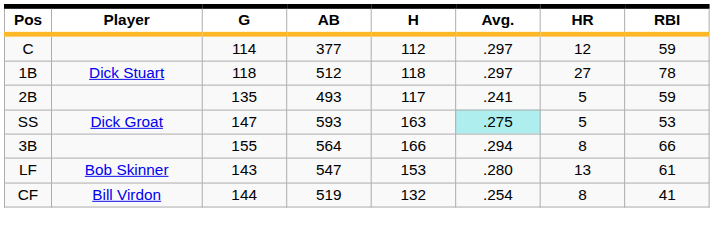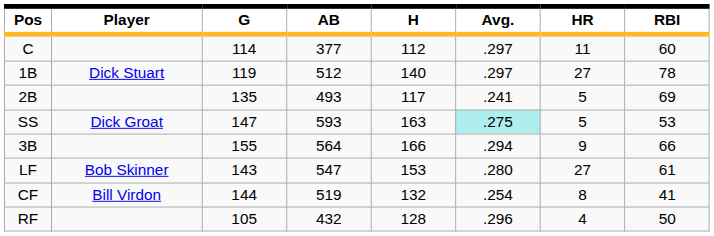 <table class="wikitable sortable">
 <tr>
 <th style="background:#FFFFFF; border-top:#000000 5px solid; border-bottom:#FDB827 5px solid;" width="5%">Pos</th>
 <th style="background:#FFFFFF; border-top:#000000 5px solid; border-bottom:#FDB827 5px solid;" width="16%">Player</th>
 <th style="background:#FFFFFF; border-top:#000000 5px solid; border-bottom:#FDB827 5px solid;" width="9%">G</th>
 <th style="background:#FFFFFF; border-top:#000000 5px solid; border-bottom:#FDB827 5px solid;" width="9%">AB</th>
 <th style="background:#FFFFFF; border-top:#000000 5px solid; border-bottom:#FDB827 5px solid;" width="9%">H</th>
 <th style="background:#FFFFFF; border-top:#000000 5px solid; border-bottom:#FDB827 5px solid;" width="9%">Avg.</th>
 <th style="background:#FFFFFF; border-top:#000000 5px solid; border-bottom:#FDB827 5px solid;" width="9%">HR</th>
 <th style="background:#FFFFFF; border-top:#000000 5px solid; border-bottom:#FDB827 5px solid;" width="9%">RBI</th>
 </tr>
 <tr align="center">
 <td>C</td>
 <td></td>
 <td>114</td>
 <td>377</td>
 <td>112</td>
 <td>.297</td>
-<td>12</td>
-<td>59</td>
+<td>11</td>
+<td>60</td>
 </tr>
 <tr align="center">
 <td>1B</td>
 <td><a href='#'>Dick Stuart</a></td>
-<td>118</td>
+<td>119</td>
 <td>512</td>
-<td>118</td>
+<td>140</td>
 <td>.297</td>
 <td>27</td>
 <td>78</td>
 </tr>
 <tr align="center">
 <td>2B</td>
 <td></td>
 <td>135</td>
 <td>493</td>
 <td>117</td>
 <td>.241</td>
 <td>5</td>
-<td>59</td>
+<td>69</td>
 </tr>
 <tr align="center">
 <td>SS</td>
 <td><a href='#'>Dick Groat</a></td>
 <td>147</td>
 <td>593</td>
 <td>163</td>
 <td style="background: paleturquoise;">.275</td>
 <td>5</td>
 <td>53</td>
 </tr>
 <tr align="center">
 <td>3B</td>
 <td></td>
 <td>155</td>
 <td>564</td>
 <td>166</td>
 <td>.294</td>
-<td>8</td>
+<td>9</td>
 <td>66</td>
 </tr>
 <tr align="center">
 <td>LF</td>
 <td><a href='#'>Bob Skinner</a></td>
 <td>143</td>
 <td>547</td>
 <td>153</td>
 <td>.280</td>
-<td>13</td>
+<td>27</td>
 <td>61</td>
 </tr>
 <tr align="center">
 <td>CF</td>
 <td><a href='#'>Bill Virdon</a></td>
 <td>144</td>
 <td>519</td>
 <td>132</td>
 <td>.254</td>
 <td>8</td>
 <td>41</td>
 </tr>
+<tr align="center">
+<td>RF</td>
+<td></td>
+<td>105</td>
+<td>432</td>
+<td>128</td>
+<td>.296</td>
+<td>4</td>
+<td>50</td>
+</tr>
 </table>
